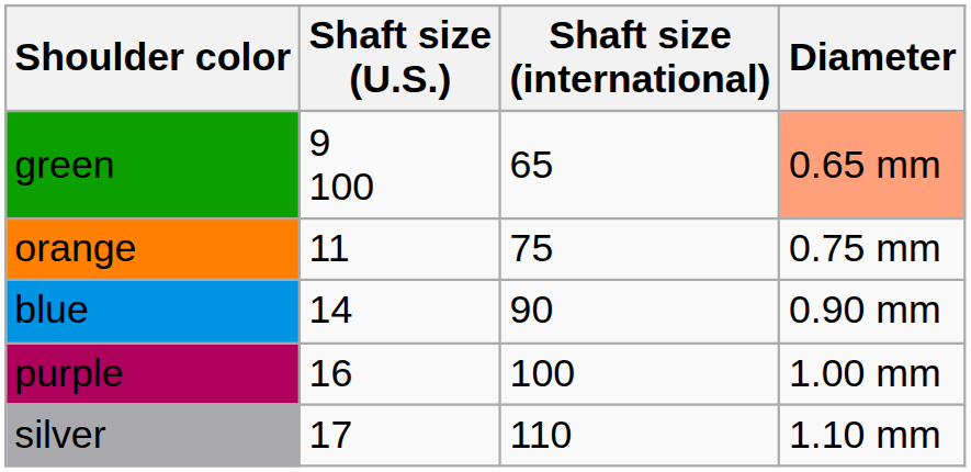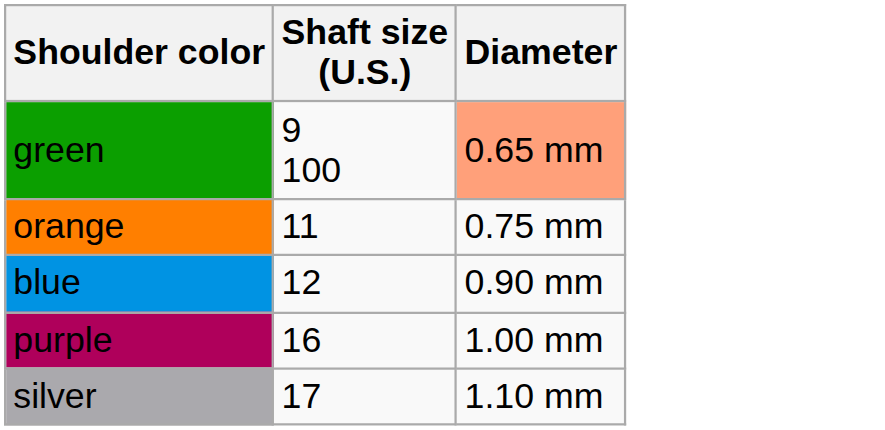 <table border="1" class="wikitable" align="center">
 <tr>
 <th>Shoulder color</th>
 <th>Shaft size <br>(U.S.)</th>
-<th>Shaft size <br>(international)</th>
 <th>Diameter</th>
 </tr>
 <tr>
 <td style="background:#0B9F00">green</td>
 <td>9<br>100</td>
-<td>65</td>
 <td style="background: lightsalmon;">0.65 mm</td>
 </tr>
 <tr>
 <td style="background:#FF7F00">orange</td>
 <td>11</td>
-<td>75</td>
 <td>0.75 mm</td>
 </tr>
 <tr>
 <td style="background:#0093E3">blue</td>
-<td>14</td>
-<td>90</td>
+<td>12</td>
 <td>0.90 mm</td>
 </tr>
 <tr>
 <td style="background:#AF005B">purple</td>
 <td>16</td>
-<td>100</td>
 <td>1.00 mm</td>
 </tr>
 <tr>
 <td style="background:#AAA9AD">silver</td>
 <td>17</td>
-<td>110</td>
 <td>1.10 mm</td>
 </tr>
 </table>
